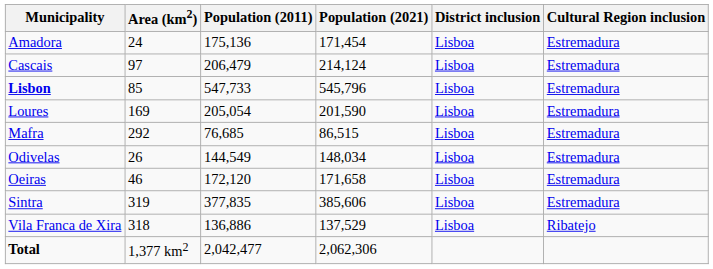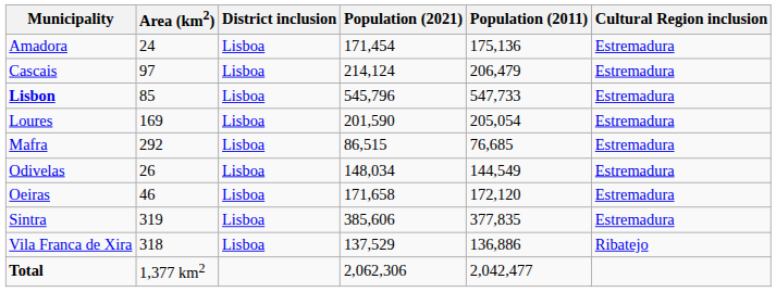 <table class="wikitable sortable" style="margin: 1em auto 1em auto">
 <tr>
 <th>Municipality</th>
 <th>Area (km<sup>2</sup>)</th>
+<th>District inclusion</th>
+<th>Population (2021)</th>
 <th>Population (2011)</th>
-<th>Population (2021)</th>
-<th>District inclusion</th>
 <th>Cultural Region inclusion</th>
 </tr>
 <tr>
 <td><a href='#'>Amadora</a></td>
 <td>24</td>
+<td><a href='#'>Lisboa</a></td>
+<td>171,454</td>
 <td>175,136</td>
-<td>171,454</td>
-<td><a href='#'>Lisboa</a></td>
 <td><a href='#'>Estremadura</a></td>
 </tr>
 <tr>
 <td><a href='#'>Cascais</a></td>
 <td>97</td>
+<td><a href='#'>Lisboa</a></td>
+<td>214,124</td>
 <td>206,479</td>
-<td>214,124</td>
-<td><a href='#'>Lisboa</a></td>
 <td><a href='#'>Estremadura</a></td>
 </tr>
 <tr>
 <td><strong><a href='#'>Lisbon</a></strong></td>
 <td>85</td>
+<td><a href='#'>Lisboa</a></td>
+<td>545,796</td>
 <td>547,733</td>
-<td>545,796</td>
-<td><a href='#'>Lisboa</a></td>
 <td><a href='#'>Estremadura</a></td>
 </tr>
 <tr>
 <td><a href='#'>Loures</a></td>
 <td>169</td>
+<td><a href='#'>Lisboa</a></td>
+<td>201,590</td>
 <td>205,054</td>
-<td>201,590</td>
-<td><a href='#'>Lisboa</a></td>
 <td><a href='#'>Estremadura</a></td>
 </tr>
 <tr>
 <td><a href='#'>Mafra</a></td>
 <td>292</td>
+<td><a href='#'>Lisboa</a></td>
+<td>86,515</td>
 <td>76,685</td>
-<td>86,515</td>
-<td><a href='#'>Lisboa</a></td>
 <td><a href='#'>Estremadura</a></td>
 </tr>
 <tr>
 <td><a href='#'>Odivelas</a></td>
 <td>26</td>
+<td><a href='#'>Lisboa</a></td>
+<td>148,034</td>
 <td>144,549</td>
-<td>148,034</td>
-<td><a href='#'>Lisboa</a></td>
 <td><a href='#'>Estremadura</a></td>
 </tr>
 <tr>
 <td><a href='#'>Oeiras</a></td>
 <td>46</td>
+<td><a href='#'>Lisboa</a></td>
+<td>171,658</td>
 <td>172,120</td>
-<td>171,658</td>
-<td><a href='#'>Lisboa</a></td>
 <td><a href='#'>Estremadura</a></td>
 </tr>
 <tr>
 <td><a href='#'>Sintra</a></td>
 <td>319</td>
+<td><a href='#'>Lisboa</a></td>
+<td>385,606</td>
 <td>377,835</td>
-<td>385,606</td>
-<td><a href='#'>Lisboa</a></td>
 <td><a href='#'>Estremadura</a></td>
 </tr>
 <tr>
 <td><a href='#'>Vila Franca de Xira</a></td>
 <td>318</td>
+<td><a href='#'>Lisboa</a></td>
+<td>137,529</td>
 <td>136,886</td>
-<td>137,529</td>
-<td><a href='#'>Lisboa</a></td>
 <td><a href='#'>Ribatejo</a></td>
 </tr>
 <tr>
 <td><strong>Total</strong></td>
 <td>1,377 km<sup>2</sup></td>
+<td></td>
+<td>2,062,306</td>
 <td>2,042,477</td>
-<td>2,062,306</td>
-<td></td>
 <td></td>
 </tr>
 </table>
